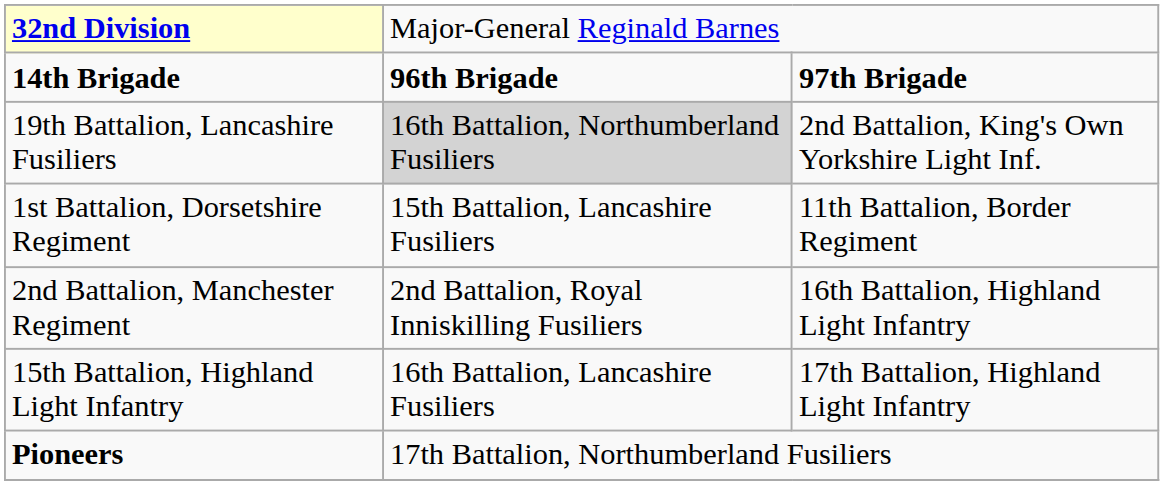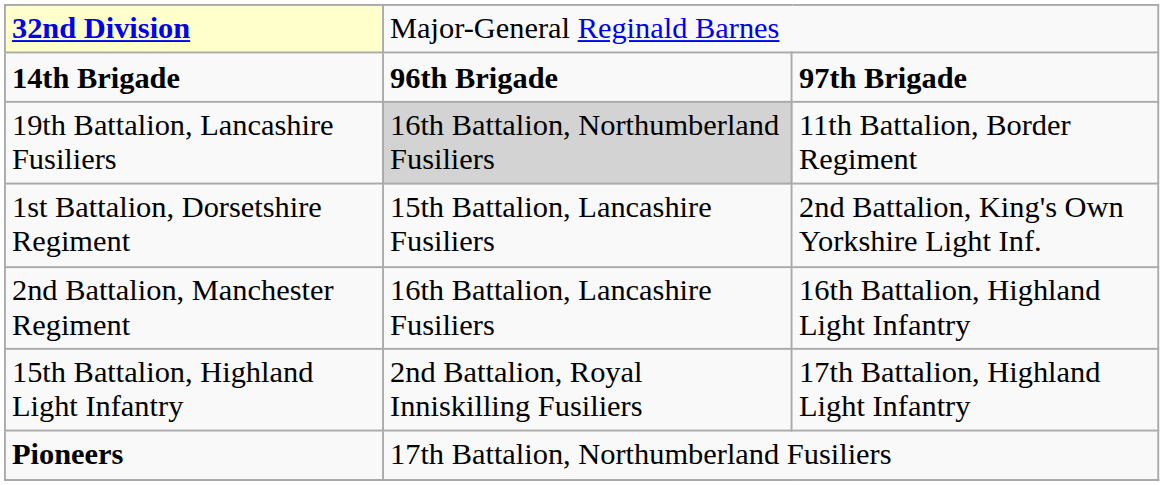 <table class="wikitable">
 <tr>
 <td style="background:#FFFFCC;"><strong><a href='#'>32nd Division</a>  </strong></td>
 <td colspan="2">Major-General <a href='#'>Reginald Barnes</a></td>
 </tr>
 <tr>
 <td width="320pt"><strong>14th Brigade</strong></td>
 <td width="320pt"><strong>96th Brigade</strong></td>
 <td width="320pt"><strong>97th Brigade</strong></td>
 </tr>
 <tr>
 <td>19th Battalion, Lancashire Fusiliers</td>
 <td style="background: lightgrey;">16th Battalion, Northumberland Fusiliers</td>
-<td>2nd Battalion, King's Own Yorkshire Light Inf.</td>
+<td>11th Battalion, Border Regiment</td>
 </tr>
 <tr>
 <td>1st Battalion, Dorsetshire Regiment</td>
 <td>15th Battalion, Lancashire Fusiliers</td>
-<td>11th Battalion, Border Regiment</td>
+<td>2nd Battalion, King's Own Yorkshire Light Inf.</td>
 </tr>
 <tr>
 <td>2nd Battalion, Manchester Regiment</td>
-<td>2nd Battalion, Royal Inniskilling Fusiliers</td>
+<td>16th Battalion, Lancashire Fusiliers</td>
 <td>16th Battalion, Highland Light Infantry</td>
 </tr>
 <tr>
 <td>15th Battalion, Highland Light Infantry</td>
-<td>16th Battalion, Lancashire Fusiliers</td>
+<td>2nd Battalion, Royal Inniskilling Fusiliers</td>
 <td>17th Battalion, Highland Light Infantry</td>
 </tr>
 <tr>
 <td><strong>Pioneers</strong></td>
 <td colspan="2">17th Battalion, Northumberland Fusiliers</td>
 </tr>
 <tr>
 </tr>
 </table>
